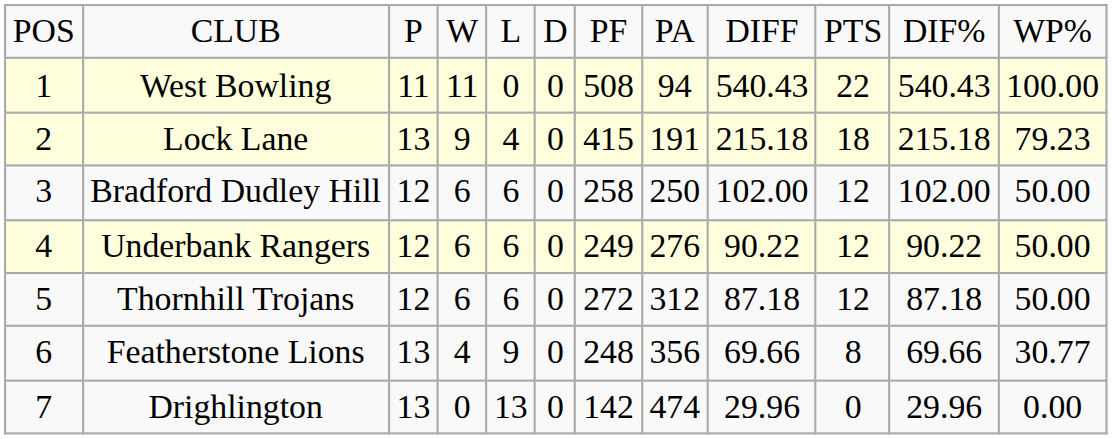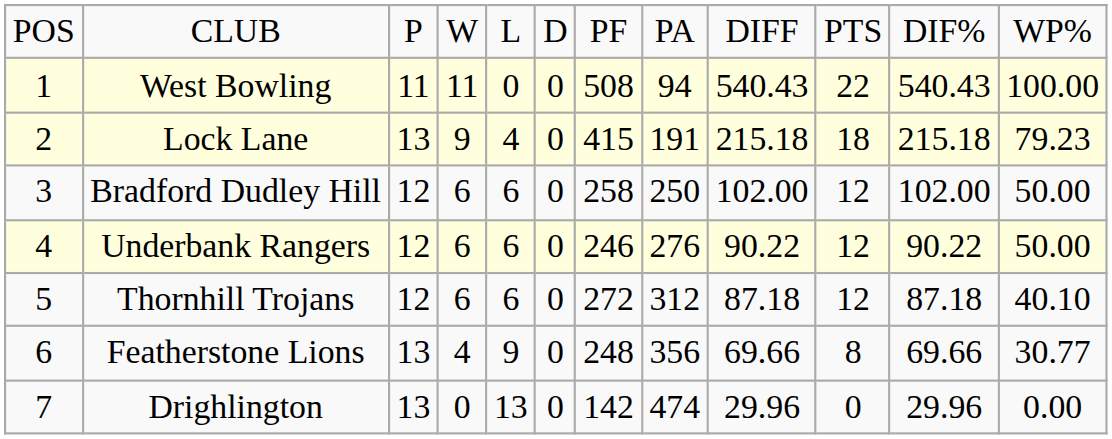 <table class="wikitable" style="text-align: center;">
 <tr>
 <td>POS</td>
 <td>CLUB</td>
 <td>P</td>
 <td>W</td>
 <td>L</td>
 <td>D</td>
 <td>PF</td>
 <td>PA</td>
 <td>DIFF</td>
 <td>PTS</td>
 <td>DIF%</td>
 <td>WP%</td>
 </tr>
 <tr style="background:#ffffdd;">
 <td>1</td>
 <td>West Bowling</td>
 <td>11</td>
 <td>11</td>
 <td>0</td>
 <td>0</td>
 <td>508</td>
 <td>94</td>
 <td>540.43</td>
 <td>22</td>
 <td>540.43</td>
 <td>100.00</td>
 </tr>
 <tr style="background:#ffffdd;">
 <td>2</td>
 <td>Lock Lane</td>
 <td>13</td>
 <td>9</td>
 <td>4</td>
 <td>0</td>
 <td>415</td>
 <td>191</td>
 <td>215.18</td>
 <td>18</td>
 <td>215.18</td>
 <td>79.23</td>
 </tr>
 <tr>
 <td>3</td>
 <td>Bradford Dudley Hill</td>
 <td>12</td>
 <td>6</td>
 <td>6</td>
 <td>0</td>
 <td>258</td>
 <td>250</td>
 <td>102.00</td>
 <td>12</td>
 <td>102.00</td>
 <td>50.00</td>
 </tr>
 <tr style="background:#ffffdd;">
 <td>4</td>
 <td>Underbank Rangers</td>
 <td>12</td>
 <td>6</td>
 <td>6</td>
 <td>0</td>
-<td>249</td>
+<td>246</td>
 <td>276</td>
 <td>90.22</td>
 <td>12</td>
 <td>90.22</td>
 <td>50.00</td>
 </tr>
 <tr>
 <td>5</td>
 <td>Thornhill Trojans</td>
 <td>12</td>
 <td>6</td>
 <td>6</td>
 <td>0</td>
 <td>272</td>
 <td>312</td>
 <td>87.18</td>
 <td>12</td>
 <td>87.18</td>
-<td>50.00</td>
+<td>40.10</td>
 </tr>
 <tr>
 <td>6</td>
 <td>Featherstone Lions</td>
 <td>13</td>
 <td>4</td>
 <td>9</td>
 <td>0</td>
 <td>248</td>
 <td>356</td>
 <td>69.66</td>
 <td>8</td>
 <td>69.66</td>
 <td>30.77</td>
 </tr>
 <tr>
 <td>7</td>
 <td>Drighlington</td>
 <td>13</td>
 <td>0</td>
 <td>13</td>
 <td>0</td>
 <td>142</td>
 <td>474</td>
 <td>29.96</td>
 <td>0</td>
 <td>29.96</td>
 <td>0.00</td>
 </tr>
 </table>
